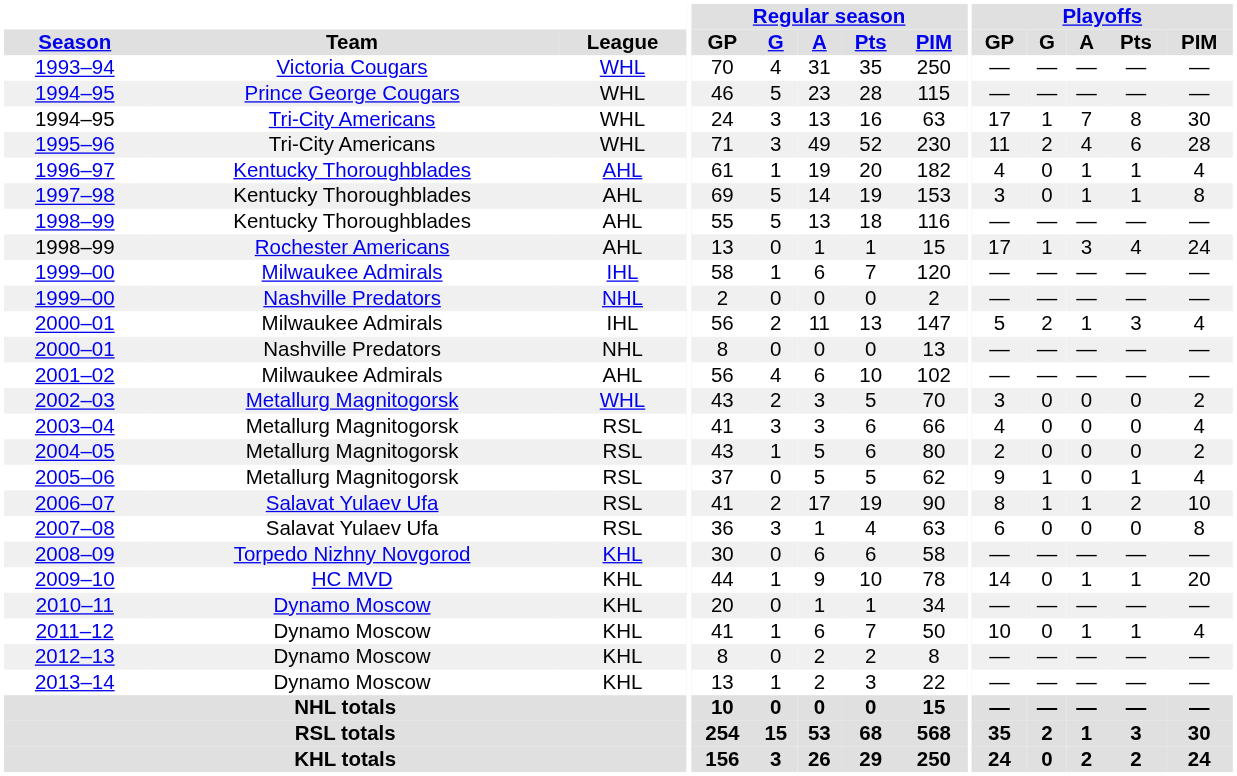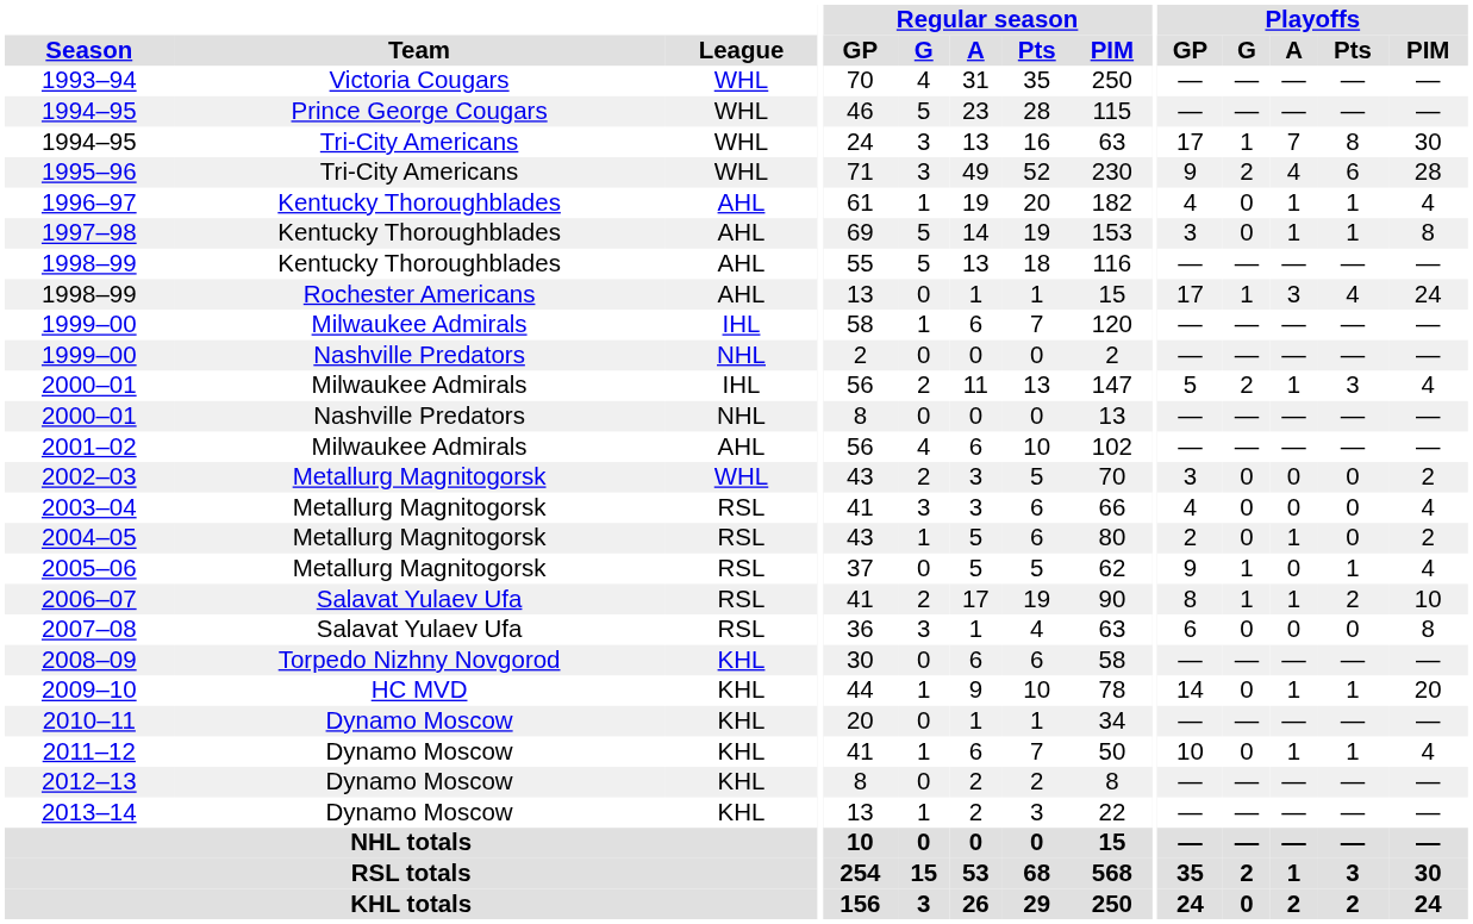 <table border="0" cellpadding="1" cellspacing="0" style="text-align:center; width:60em">
 <tr bgcolor="#e0e0e0">
 <th colspan="3" bgcolor="#ffffff"></th>
 <th rowspan="100" bgcolor="#ffffff"></th>
 <th colspan="5"><a href='#'>Regular season</a></th>
 <th rowspan="100" bgcolor="#ffffff"></th>
 <th colspan="5"><a href='#'>Playoffs</a></th>
 </tr>
 <tr bgcolor="#e0e0e0">
 <th><a href='#'>Season</a></th>
 <th>Team</th>
 <th>League</th>
 <th>GP</th>
 <th><a href='#'>G</a></th>
 <th><a href='#'>A</a></th>
 <th><a href='#'>Pts</a></th>
 <th><a href='#'>PIM</a></th>
 <th>GP</th>
 <th>G</th>
 <th>A</th>
 <th>Pts</th>
 <th>PIM</th>
 </tr>
 <tr>
 <td><a href='#'>1993–94</a></td>
 <td><a href='#'>Victoria Cougars</a></td>
 <td><a href='#'>WHL</a></td>
 <td>70</td>
 <td>4</td>
 <td>31</td>
 <td>35</td>
 <td>250</td>
 <td>—</td>
 <td>—</td>
 <td>—</td>
 <td>—</td>
 <td>—</td>
 </tr>
 <tr bgcolor="#f0f0f0">
 <td><a href='#'>1994–95</a></td>
 <td><a href='#'>Prince George Cougars</a></td>
 <td>WHL</td>
 <td>46</td>
 <td>5</td>
 <td>23</td>
 <td>28</td>
 <td>115</td>
 <td>—</td>
 <td>—</td>
 <td>—</td>
 <td>—</td>
 <td>—</td>
 </tr>
 <tr>
 <td>1994–95</td>
 <td><a href='#'>Tri-City Americans</a></td>
 <td>WHL</td>
 <td>24</td>
 <td>3</td>
 <td>13</td>
 <td>16</td>
 <td>63</td>
 <td>17</td>
 <td>1</td>
 <td>7</td>
 <td>8</td>
 <td>30</td>
 </tr>
 <tr bgcolor="#f0f0f0">
 <td><a href='#'>1995–96</a></td>
 <td>Tri-City Americans</td>
 <td>WHL</td>
 <td>71</td>
 <td>3</td>
 <td>49</td>
 <td>52</td>
 <td>230</td>
-<td>11</td>
+<td>9</td>
 <td>2</td>
 <td>4</td>
 <td>6</td>
 <td>28</td>
 </tr>
 <tr>
 <td><a href='#'>1996–97</a></td>
 <td><a href='#'>Kentucky Thoroughblades</a></td>
 <td><a href='#'>AHL</a></td>
 <td>61</td>
 <td>1</td>
 <td>19</td>
 <td>20</td>
 <td>182</td>
 <td>4</td>
 <td>0</td>
 <td>1</td>
 <td>1</td>
 <td>4</td>
 </tr>
 <tr bgcolor="#f0f0f0">
 <td><a href='#'>1997–98</a></td>
 <td>Kentucky Thoroughblades</td>
 <td>AHL</td>
 <td>69</td>
 <td>5</td>
 <td>14</td>
 <td>19</td>
 <td>153</td>
 <td>3</td>
 <td>0</td>
 <td>1</td>
 <td>1</td>
 <td>8</td>
 </tr>
 <tr>
 <td><a href='#'>1998–99</a></td>
 <td>Kentucky Thoroughblades</td>
 <td>AHL</td>
 <td>55</td>
 <td>5</td>
 <td>13</td>
 <td>18</td>
 <td>116</td>
 <td>—</td>
 <td>—</td>
 <td>—</td>
 <td>—</td>
 <td>—</td>
 </tr>
 <tr bgcolor="#f0f0f0">
 <td>1998–99</td>
 <td><a href='#'>Rochester Americans</a></td>
 <td>AHL</td>
 <td>13</td>
 <td>0</td>
 <td>1</td>
 <td>1</td>
 <td>15</td>
 <td>17</td>
 <td>1</td>
 <td>3</td>
 <td>4</td>
 <td>24</td>
 </tr>
 <tr>
 <td><a href='#'>1999–00</a></td>
 <td><a href='#'>Milwaukee Admirals</a></td>
 <td><a href='#'>IHL</a></td>
 <td>58</td>
 <td>1</td>
 <td>6</td>
 <td>7</td>
 <td>120</td>
 <td>—</td>
 <td>—</td>
 <td>—</td>
 <td>—</td>
 <td>—</td>
 </tr>
 <tr bgcolor="#f0f0f0">
 <td><a href='#'>1999–00</a></td>
 <td><a href='#'>Nashville Predators</a></td>
 <td><a href='#'>NHL</a></td>
 <td>2</td>
 <td>0</td>
 <td>0</td>
 <td>0</td>
 <td>2</td>
 <td>—</td>
 <td>—</td>
 <td>—</td>
 <td>—</td>
 <td>—</td>
 </tr>
 <tr>
 <td><a href='#'>2000–01</a></td>
 <td>Milwaukee Admirals</td>
 <td>IHL</td>
 <td>56</td>
 <td>2</td>
 <td>11</td>
 <td>13</td>
 <td>147</td>
 <td>5</td>
 <td>2</td>
 <td>1</td>
 <td>3</td>
 <td>4</td>
 </tr>
 <tr bgcolor="#f0f0f0">
 <td><a href='#'>2000–01</a></td>
 <td>Nashville Predators</td>
 <td>NHL</td>
 <td>8</td>
 <td>0</td>
 <td>0</td>
 <td>0</td>
 <td>13</td>
 <td>—</td>
 <td>—</td>
 <td>—</td>
 <td>—</td>
 <td>—</td>
 </tr>
 <tr>
 <td><a href='#'>2001–02</a></td>
 <td>Milwaukee Admirals</td>
 <td>AHL</td>
 <td>56</td>
 <td>4</td>
 <td>6</td>
 <td>10</td>
 <td>102</td>
 <td>—</td>
 <td>—</td>
 <td>—</td>
 <td>—</td>
 <td>—</td>
 </tr>
 <tr bgcolor="#f0f0f0">
 <td><a href='#'>2002–03</a></td>
 <td><a href='#'>Metallurg Magnitogorsk</a></td>
 <td><a href='#'>WHL</a></td>
 <td>43</td>
 <td>2</td>
 <td>3</td>
 <td>5</td>
 <td>70</td>
 <td>3</td>
 <td>0</td>
 <td>0</td>
 <td>0</td>
 <td>2</td>
 </tr>
 <tr>
 <td><a href='#'>2003–04</a></td>
 <td>Metallurg Magnitogorsk</td>
 <td>RSL</td>
 <td>41</td>
 <td>3</td>
 <td>3</td>
 <td>6</td>
 <td>66</td>
 <td>4</td>
 <td>0</td>
 <td>0</td>
 <td>0</td>
 <td>4</td>
 </tr>
 <tr bgcolor="#f0f0f0">
 <td><a href='#'>2004–05</a></td>
 <td>Metallurg Magnitogorsk</td>
 <td>RSL</td>
 <td>43</td>
 <td>1</td>
 <td>5</td>
 <td>6</td>
 <td>80</td>
 <td>2</td>
 <td>0</td>
-<td>0</td>
+<td>1</td>
 <td>0</td>
 <td>2</td>
 </tr>
 <tr>
 <td><a href='#'>2005–06</a></td>
 <td>Metallurg Magnitogorsk</td>
 <td>RSL</td>
 <td>37</td>
 <td>0</td>
 <td>5</td>
 <td>5</td>
 <td>62</td>
 <td>9</td>
 <td>1</td>
 <td>0</td>
 <td>1</td>
 <td>4</td>
 </tr>
 <tr bgcolor="#f0f0f0">
 <td><a href='#'>2006–07</a></td>
 <td><a href='#'>Salavat Yulaev Ufa</a></td>
 <td>RSL</td>
 <td>41</td>
 <td>2</td>
 <td>17</td>
 <td>19</td>
 <td>90</td>
 <td>8</td>
 <td>1</td>
 <td>1</td>
 <td>2</td>
 <td>10</td>
 </tr>
 <tr>
 <td><a href='#'>2007–08</a></td>
 <td>Salavat Yulaev Ufa</td>
 <td>RSL</td>
 <td>36</td>
 <td>3</td>
 <td>1</td>
 <td>4</td>
 <td>63</td>
 <td>6</td>
 <td>0</td>
 <td>0</td>
 <td>0</td>
 <td>8</td>
 </tr>
 <tr bgcolor="#f0f0f0">
 <td><a href='#'>2008–09</a></td>
 <td><a href='#'>Torpedo Nizhny Novgorod</a></td>
 <td><a href='#'>KHL</a></td>
 <td>30</td>
 <td>0</td>
 <td>6</td>
 <td>6</td>
 <td>58</td>
 <td>—</td>
 <td>—</td>
 <td>—</td>
 <td>—</td>
 <td>—</td>
 </tr>
 <tr>
 <td><a href='#'>2009–10</a></td>
 <td><a href='#'>HC MVD</a></td>
 <td>KHL</td>
 <td>44</td>
 <td>1</td>
 <td>9</td>
 <td>10</td>
 <td>78</td>
 <td>14</td>
 <td>0</td>
 <td>1</td>
 <td>1</td>
 <td>20</td>
 </tr>
 <tr bgcolor="#f0f0f0">
 <td><a href='#'>2010–11</a></td>
 <td><a href='#'>Dynamo Moscow</a></td>
 <td>KHL</td>
 <td>20</td>
 <td>0</td>
 <td>1</td>
 <td>1</td>
 <td>34</td>
 <td>—</td>
 <td>—</td>
 <td>—</td>
 <td>—</td>
 <td>—</td>
 </tr>
 <tr>
 <td><a href='#'>2011–12</a></td>
 <td>Dynamo Moscow</td>
 <td>KHL</td>
 <td>41</td>
 <td>1</td>
 <td>6</td>
 <td>7</td>
 <td>50</td>
 <td>10</td>
 <td>0</td>
 <td>1</td>
 <td>1</td>
 <td>4</td>
 </tr>
 <tr bgcolor="#f0f0f0">
 <td><a href='#'>2012–13</a></td>
 <td>Dynamo Moscow</td>
 <td>KHL</td>
 <td>8</td>
 <td>0</td>
 <td>2</td>
 <td>2</td>
 <td>8</td>
 <td>—</td>
 <td>—</td>
 <td>—</td>
 <td>—</td>
 <td>—</td>
 </tr>
 <tr>
 <td><a href='#'>2013–14</a></td>
 <td>Dynamo Moscow</td>
 <td>KHL</td>
 <td>13</td>
 <td>1</td>
 <td>2</td>
 <td>3</td>
 <td>22</td>
 <td>—</td>
 <td>—</td>
 <td>—</td>
 <td>—</td>
 <td>—</td>
 </tr>
 <tr bgcolor="#e0e0e0">
 <th colspan="3">NHL totals</th>
 <th>10</th>
 <th>0</th>
 <th>0</th>
 <th>0</th>
 <th>15</th>
 <th>—</th>
 <th>—</th>
 <th>—</th>
 <th>—</th>
 <th>—</th>
 </tr>
 <tr bgcolor="#e0e0e0">
 <th colspan="3">RSL totals</th>
 <th>254</th>
 <th>15</th>
 <th>53</th>
 <th>68</th>
 <th>568</th>
 <th>35</th>
 <th>2</th>
 <th>1</th>
 <th>3</th>
 <th>30</th>
 </tr>
 <tr bgcolor="#e0e0e0">
 <th colspan="3">KHL totals</th>
 <th>156</th>
 <th>3</th>
 <th>26</th>
 <th>29</th>
 <th>250</th>
 <th>24</th>
 <th>0</th>
 <th>2</th>
 <th>2</th>
 <th>24</th>
 </tr>
 </table>
